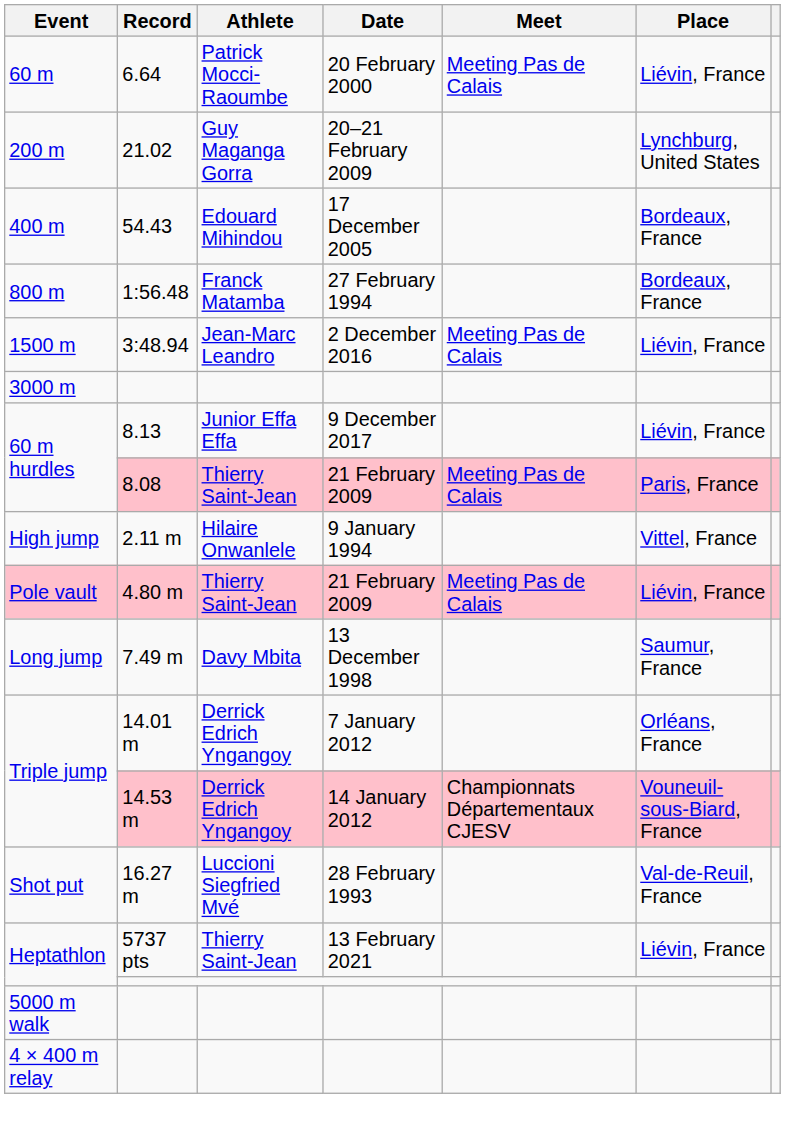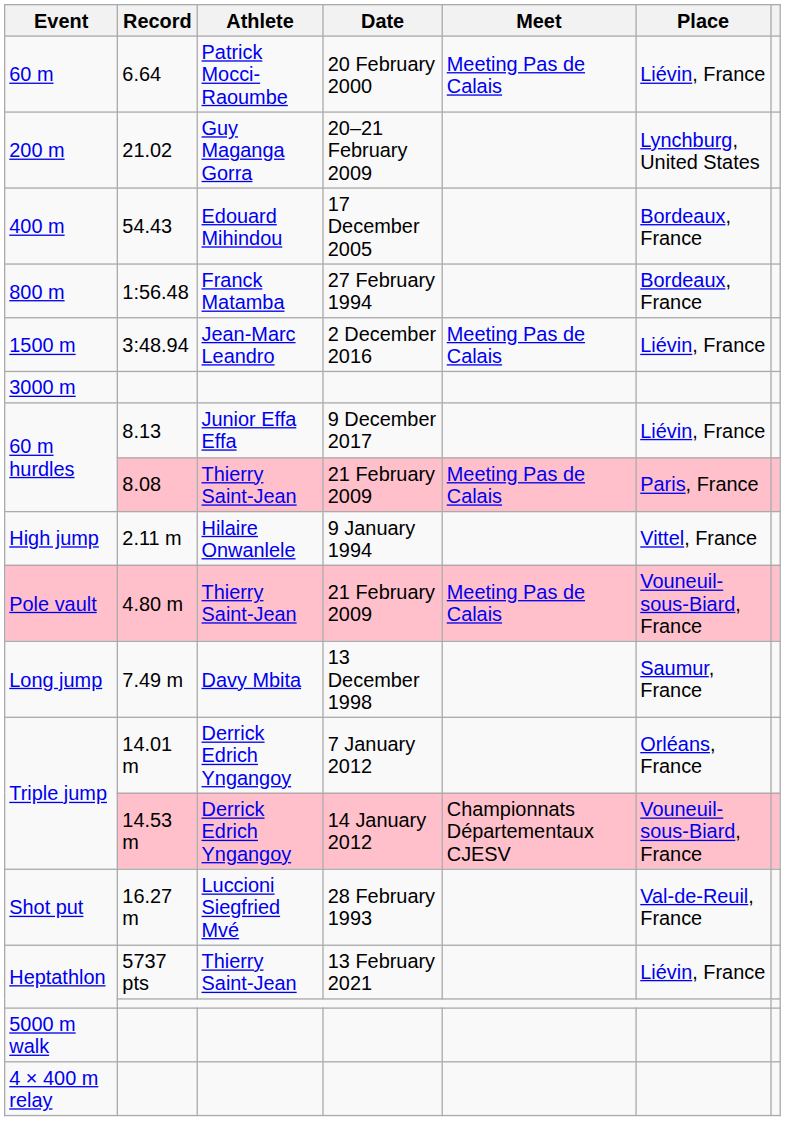 <table class="wikitable" style="font-size:95%; width: 95%;">
 <tr>
 <th>Event</th>
 <th>Record</th>
 <th>Athlete</th>
 <th>Date</th>
 <th>Meet</th>
 <th>Place</th>
 <th></th>
 </tr>
 <tr>
 <td><a href='#'>60 m</a></td>
 <td>6.64</td>
 <td><a href='#'>Patrick Mocci-Raoumbe</a></td>
 <td>20 February 2000</td>
 <td><a href='#'>Meeting Pas de Calais</a></td>
 <td><a href='#'>Liévin</a>, France</td>
 <td></td>
 </tr>
 <tr>
 <td><a href='#'>200 m</a></td>
 <td>21.02</td>
 <td><a href='#'>Guy Maganga Gorra</a></td>
 <td>20–21 February 2009</td>
 <td></td>
 <td><a href='#'>Lynchburg</a>, United States</td>
 <td></td>
 </tr>
 <tr>
 <td><a href='#'>400 m</a></td>
 <td>54.43</td>
 <td><a href='#'>Edouard Mihindou</a></td>
 <td>17 December 2005</td>
 <td></td>
 <td><a href='#'>Bordeaux</a>, France</td>
 <td></td>
 </tr>
 <tr>
 <td><a href='#'>800 m</a></td>
 <td>1:56.48</td>
 <td><a href='#'>Franck Matamba</a></td>
 <td>27 February 1994</td>
 <td></td>
 <td><a href='#'>Bordeaux</a>, France</td>
 <td></td>
 </tr>
 <tr>
 <td><a href='#'>1500 m</a></td>
 <td>3:48.94</td>
 <td><a href='#'>Jean-Marc Leandro</a></td>
 <td>2 December 2016</td>
 <td><a href='#'>Meeting Pas de Calais</a></td>
 <td><a href='#'>Liévin</a>, France</td>
 <td></td>
 </tr>
 <tr>
 <td><a href='#'>3000 m</a></td>
 <td></td>
 <td></td>
 <td></td>
 <td></td>
 <td></td>
 <td></td>
 </tr>
 <tr>
 <td rowspan=2><a href='#'>60 m hurdles</a></td>
 <td>8.13</td>
 <td><a href='#'>Junior Effa Effa</a></td>
 <td>9 December 2017</td>
 <td></td>
 <td><a href='#'>Liévin</a>, France</td>
 <td></td>
 </tr>
 <tr style="background:pink">
 <td>8.08</td>
 <td><a href='#'>Thierry Saint-Jean</a></td>
 <td>21 February 2009</td>
 <td><a href='#'>Meeting Pas de Calais</a></td>
 <td><a href='#'>Paris</a>, France</td>
 <td></td>
 </tr>
 <tr>
 <td><a href='#'>High jump</a></td>
 <td>2.11 m</td>
 <td><a href='#'>Hilaire Onwanlele</a></td>
 <td>9 January 1994</td>
 <td></td>
 <td><a href='#'>Vittel</a>, France</td>
 <td></td>
 </tr>
 <tr style="background:pink">
 <td><a href='#'>Pole vault</a></td>
 <td>4.80 m</td>
 <td><a href='#'>Thierry Saint-Jean</a></td>
 <td>21 February 2009</td>
 <td><a href='#'>Meeting Pas de Calais</a></td>
-<td><a href='#'>Liévin</a>, France</td>
+<td><a href='#'>Vouneuil-sous-Biard</a>, France</td>
 <td></td>
 </tr>
 <tr>
 <td><a href='#'>Long jump</a></td>
 <td>7.49 m </td>
 <td><a href='#'>Davy Mbita</a></td>
 <td>13 December 1998</td>
 <td></td>
 <td><a href='#'>Saumur</a>, France</td>
 <td></td>
 </tr>
 <tr>
 <td rowspan=2><a href='#'>Triple jump</a></td>
 <td>14.01 m</td>
 <td><a href='#'>Derrick Edrich Yngangoy</a></td>
 <td>7 January 2012</td>
 <td></td>
 <td><a href='#'>Orléans</a>, France</td>
 <td></td>
 </tr>
 <tr style="background:pink">
 <td>14.53 m</td>
 <td><a href='#'>Derrick Edrich Yngangoy</a></td>
 <td>14 January 2012</td>
 <td>Championnats Départementaux CJESV</td>
 <td><a href='#'>Vouneuil-sous-Biard</a>, France</td>
 <td></td>
 </tr>
 <tr>
 <td><a href='#'>Shot put</a></td>
 <td>16.27 m </td>
 <td><a href='#'>Luccioni Siegfried Mvé</a></td>
 <td>28 February 1993</td>
 <td></td>
 <td><a href='#'>Val-de-Reuil</a>, France</td>
 <td></td>
 </tr>
 <tr>
 <td rowspan=2><a href='#'>Heptathlon</a></td>
 <td>5737 pts</td>
 <td><a href='#'>Thierry Saint-Jean</a></td>
 <td>13 February 2021</td>
 <td></td>
 <td><a href='#'>Liévin</a>, France</td>
 <td></td>
 </tr>
 <tr>
 <td colspan=5></td>
 <td></td>
 </tr>
 <tr>
 <td><a href='#'>5000 m walk</a></td>
 <td></td>
 <td></td>
 <td></td>
 <td></td>
 <td></td>
 <td></td>
 </tr>
 <tr>
 <td><a href='#'>4 × 400 m relay</a></td>
 <td></td>
 <td></td>
 <td></td>
 <td></td>
 <td></td>
 <td></td>
 </tr>
 </table>
